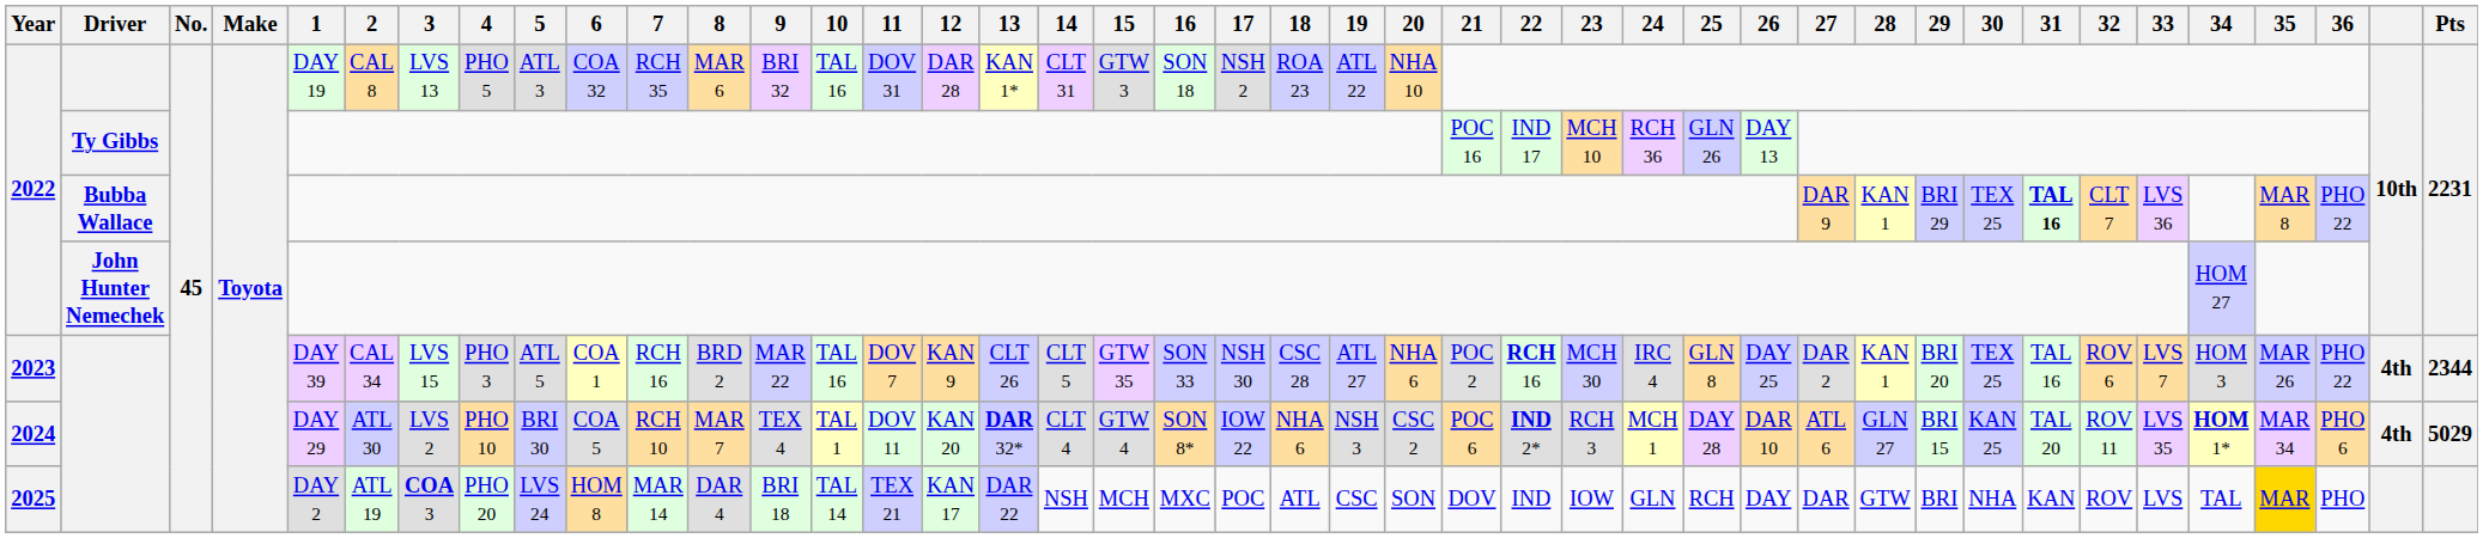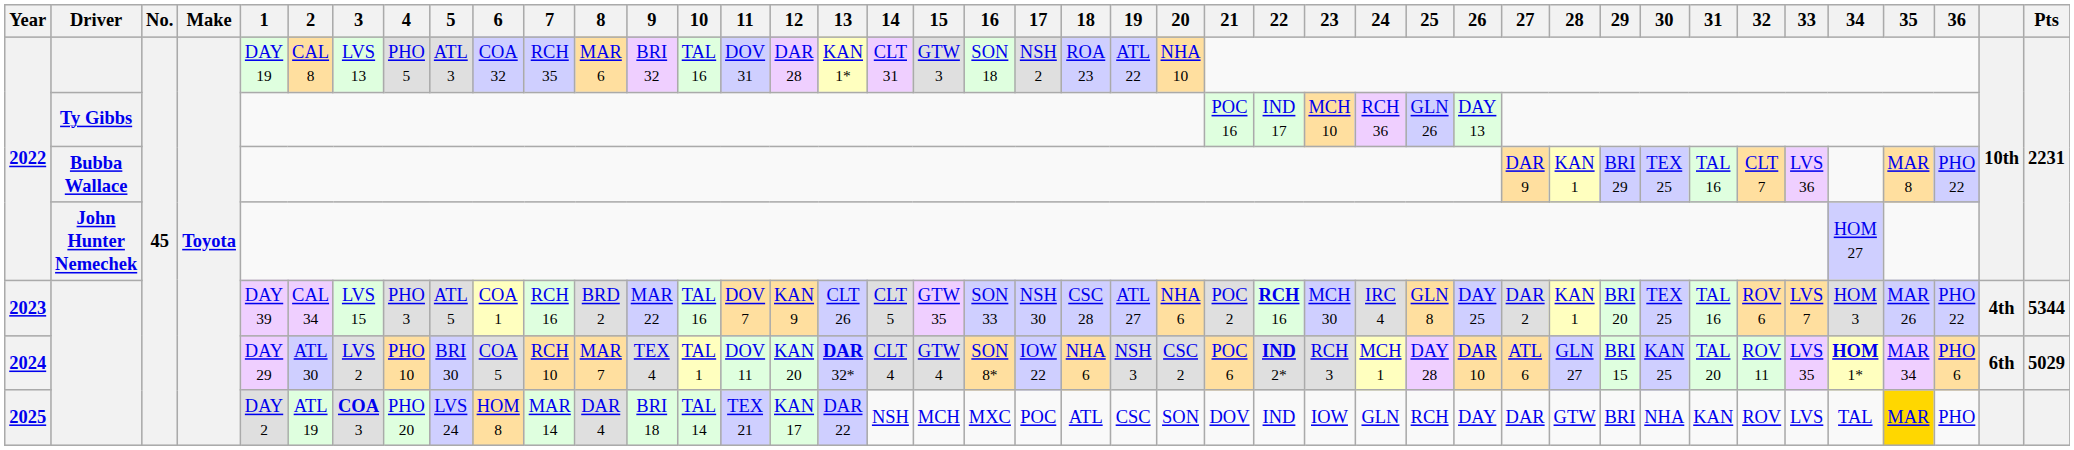 <table class="wikitable" style="text-align:center; font-size:75%">
 <tr>
 <th>Year</th>
 <th>Driver</th>
 <th>No.</th>
 <th>Make</th>
 <th>1</th>
 <th>2</th>
 <th>3</th>
 <th>4</th>
 <th>5</th>
 <th>6</th>
 <th>7</th>
 <th>8</th>
 <th>9</th>
 <th>10</th>
 <th>11</th>
 <th>12</th>
 <th>13</th>
 <th>14</th>
 <th>15</th>
 <th>16</th>
 <th>17</th>
 <th>18</th>
 <th>19</th>
 <th>20</th>
 <th>21</th>
 <th>22</th>
 <th>23</th>
 <th>24</th>
 <th>25</th>
 <th>26</th>
 <th>27</th>
 <th>28</th>
 <th>29</th>
 <th>30</th>
 <th>31</th>
 <th>32</th>
 <th>33</th>
 <th>34</th>
 <th>35</th>
 <th>36</th>
 <th></th>
 <th>Pts</th>
 </tr>
 <tr>
 <th rowspan=4><a href='#'>2022</a></th>
 <th rowspan=1></th>
 <th rowspan="7">45</th>
 <th rowspan="7"><a href='#'>Toyota</a></th>
 <td style="background:#DFFFDF;"><a href='#'>DAY</a><br><small>19</small></td>
 <td style="background:#FFDF9F;"><a href='#'>CAL</a><br><small>8</small></td>
 <td style="background:#DFFFDF;"><a href='#'>LVS</a><br><small>13</small></td>
 <td style="background:#DFDFDF;"><a href='#'>PHO</a><br><small>5</small></td>
 <td style="background:#DFDFDF;"><a href='#'>ATL</a><br><small>3</small></td>
 <td style="background:#CFCFFF;"><a href='#'>COA</a><br><small>32</small></td>
 <td style="background:#CFCFFF;"><a href='#'>RCH</a><br><small>35</small></td>
 <td style="background:#FFDF9F;"><a href='#'>MAR</a><br><small>6</small></td>
 <td style="background:#EFCFFF;"><a href='#'>BRI</a><br><small>32</small></td>
 <td style="background:#DFFFDF;"><a href='#'>TAL</a><br><small>16</small></td>
 <td style="background:#CFCFFF;"><a href='#'>DOV</a><br><small>31</small></td>
 <td style="background:#EFCFFF;"><a href='#'>DAR</a><br><small>28</small></td>
 <td style="background:#FFFFBF;"><a href='#'>KAN</a><br><small>1*</small></td>
 <td style="background:#EFCFFF;"><a href='#'>CLT</a><br><small>31</small></td>
 <td style="background:#DFDFDF;"><a href='#'>GTW</a><br><small>3</small></td>
 <td style="background:#DFFFDF;"><a href='#'>SON</a><br><small>18</small></td>
 <td style="background:#DFDFDF;"><a href='#'>NSH</a><br><small>2</small></td>
 <td style="background:#CFCFFF;"><a href='#'>ROA</a><br><small>23</small></td>
 <td style="background:#CFCFFF;"><a href='#'>ATL</a><br><small>22</small></td>
 <td style="background:#FFDF9F;"><a href='#'>NHA</a> <br><small>10</small></td>
 <td colspan="16"></td>
 <th rowspan=4>10th</th>
 <th rowspan=4>2231</th>
 </tr>
 <tr>
 <th><a href='#'>Ty Gibbs</a></th>
 <td colspan=20></td>
 <td style="background:#DFFFDF;"><a href='#'>POC</a> <br><small>16</small></td>
 <td style="background:#DFFFDF;"><a href='#'>IND</a> <br><small>17</small></td>
 <td style="background:#FFDF9F;"><a href='#'>MCH</a> <br><small>10</small></td>
 <td style="background:#EFCFFF;"><a href='#'>RCH</a> <br><small>36</small></td>
 <td style="background:#CFCFFF;"><a href='#'>GLN</a> <br><small>26</small></td>
 <td style="background:#DFFFDF;"><a href='#'>DAY</a><br><small>13</small></td>
 <td colspan="10"></td>
 </tr>
 <tr>
 <th><a href='#'>Bubba Wallace</a></th>
 <td colspan=26></td>
 <td style="background:#FFDF9F;"><a href='#'>DAR</a><br><small>9</small></td>
 <td style="background:#FFFFBF;"><a href='#'>KAN</a><br><small>1</small></td>
 <td style="background:#CFCFFF;"><a href='#'>BRI</a><br><small>29</small></td>
 <td style="background:#CFCFFF;"><a href='#'>TEX</a><br><small>25</small></td>
-<td style="background:#DFFFDF;"><strong><a href='#'>TAL</a><br><small>16</small></strong></td>
+<td style="background:#DFFFDF;"><a href='#'>TAL</a><br><small>16</small></td>
 <td style="background:#FFDF9F;"><a href='#'>CLT</a><br><small>7</small></td>
 <td style="background:#EFCFFF;"><a href='#'>LVS</a><br><small>36</small></td>
 <td></td>
 <td style="background:#FFDF9F;"><a href='#'>MAR</a><br><small>8</small></td>
 <td style="background:#CFCFFF;"><a href='#'>PHO</a><br><small>22</small></td>
 </tr>
 <tr>
 <th><a href='#'>John Hunter Nemechek</a></th>
 <td colspan=33></td>
 <td style="background:#CFCFFF;"><a href='#'>HOM</a><br><small>27</small></td>
 <td colspan=2></td>
 </tr>
 <tr>
 <th><a href='#'>2023</a></th>
 <th rowspan="3"></th>
 <td style="background:#EFCFFF;"><a href='#'>DAY</a><br><small>39</small></td>
 <td style="background:#EFCFFF;"><a href='#'>CAL</a><br><small>34</small></td>
 <td style="background:#DFFFDF;"><a href='#'>LVS</a><br><small>15</small></td>
 <td style="background:#DFDFDF;"><a href='#'>PHO</a><br><small>3</small></td>
 <td style="background:#DFDFDF;"><a href='#'>ATL</a><br><small>5</small></td>
 <td style="background:#FFFFBF;"><a href='#'>COA</a><br><small>1</small></td>
 <td style="background:#DFFFDF;"><a href='#'>RCH</a><br><small>16</small></td>
 <td style="background:#DFDFDF;"><a href='#'>BRD</a><br><small>2</small></td>
 <td style="background:#CFCFFF;"><a href='#'>MAR</a><br><small>22</small></td>
 <td style="background:#DFFFDF;"><a href='#'>TAL</a><br><small>16</small></td>
 <td style="background:#FFDF9F;"><a href='#'>DOV</a><br><small>7</small></td>
 <td style="background:#FFDF9F;"><a href='#'>KAN</a><br><small>9</small></td>
 <td style="background:#CFCFFF;"><a href='#'>CLT</a><br><small>26</small></td>
 <td style="background:#DFDFDF;"><a href='#'>CLT</a><br><small>5</small></td>
 <td style="background:#EFCFFF;"><a href='#'>GTW</a><br><small>35</small></td>
 <td style="background:#CFCFFF;"><a href='#'>SON</a><br><small>33</small></td>
 <td style="background:#CFCFFF;"><a href='#'>NSH</a><br><small>30</small></td>
 <td style="background:#CFCFFF;"><a href='#'>CSC</a><br><small>28</small></td>
 <td style="background:#CFCFFF;"><a href='#'>ATL</a><br><small>27</small></td>
 <td style="background:#FFDF9F;"><a href='#'>NHA</a><br><small>6</small></td>
 <td style="background:#DFDFDF;"><a href='#'>POC</a><br><small>2</small></td>
 <td style="background:#DFFFDF;"><strong><a href='#'>RCH</a></strong><br><small>16</small></td>
 <td style="background:#CFCFFF;"><a href='#'>MCH</a><br><small>30</small></td>
 <td style="background:#DFDFDF;"><a href='#'>IRC</a><br><small>4</small></td>
 <td style="background:#FFDF9F;"><a href='#'>GLN</a><br><small>8</small></td>
 <td style="background:#CFCFFF;"><a href='#'>DAY</a><br><small>25</small></td>
 <td style="background:#DFDFDF;"><a href='#'>DAR</a><br><small>2</small></td>
 <td style="background:#FFFFBF;"><a href='#'>KAN</a><br><small>1</small></td>
 <td style="background:#DFFFDF;"><a href='#'>BRI</a><br><small>20</small></td>
 <td style="background:#CFCFFF;"><a href='#'>TEX</a><br><small>25</small></td>
 <td style="background:#DFFFDF;"><a href='#'>TAL</a><br><small>16</small></td>
 <td style="background:#FFDF9F;"><a href='#'>ROV</a><br><small>6</small></td>
 <td style="background:#FFDF9F;"><a href='#'>LVS</a><br><small>7</small></td>
 <td style="background:#DFDFDF;"><a href='#'>HOM</a><br><small>3</small></td>
 <td style="background:#CFCFFF;"><a href='#'>MAR</a><br><small>26</small></td>
 <td style="background:#CFCFFF;"><a href='#'>PHO</a><br><small>22</small></td>
 <th>4th</th>
-<th>2344</th>
+<th>5344</th>
 </tr>
 <tr>
 <th><a href='#'>2024</a></th>
 <td style="background:#EFCFFF;"><a href='#'>DAY</a><br><small>29</small></td>
 <td style="background:#CFCFFF;"><a href='#'>ATL</a><br><small>30</small></td>
 <td style="background:#DFDFDF;"><a href='#'>LVS</a><br><small>2</small></td>
 <td style="background:#FFDF9F;"><a href='#'>PHO</a><br><small>10</small></td>
 <td style="background:#CFCFFF;"><a href='#'>BRI</a><br><small>30</small></td>
 <td style="background:#DFDFDF;"><a href='#'>COA</a><br><small>5</small></td>
 <td style="background:#FFDF9F;"><a href='#'>RCH</a><br><small>10</small></td>
 <td style="background:#FFDF9F;"><a href='#'>MAR</a><br><small>7</small></td>
 <td style="background:#DFDFDF;"><a href='#'>TEX</a><br><small>4</small></td>
 <td style="background:#FFFFBF;"><a href='#'>TAL</a><br><small>1</small></td>
 <td style="background:#DFFFDF;"><a href='#'>DOV</a><br><small>11</small></td>
 <td style="background:#DFFFDF;"><a href='#'>KAN</a><br><small>20</small></td>
 <td style="background:#CFCFFF;"><strong><a href='#'>DAR</a></strong> <br><small>32*</small></td>
 <td style="background:#DFDFDF;"><a href='#'>CLT</a><br><small>4</small></td>
 <td style="background:#DFDFDF;"><a href='#'>GTW</a><br><small>4</small></td>
 <td style="background:#FFDF9F;"><a href='#'>SON</a><br><small>8*</small></td>
 <td style="background:#CFCFFF;"><a href='#'>IOW</a><br><small>22</small></td>
 <td style="background:#FFDF9F;"><a href='#'>NHA</a><br><small>6</small></td>
 <td style="background:#DFDFDF;"><a href='#'>NSH</a><br><small>3</small></td>
 <td style="background:#DFDFDF;"><a href='#'>CSC</a><br><small>2</small></td>
 <td style="background:#FFDF9F;"><a href='#'>POC</a><br><small>6</small></td>
 <td style="background:#DFDFDF;"><strong><a href='#'>IND</a></strong><br><small>2*</small></td>
 <td style="background:#DFDFDF;"><a href='#'>RCH</a><br><small>3</small></td>
 <td style="background:#FFFFBF;"><a href='#'>MCH</a><br><small>1</small></td>
 <td style="background:#EFCFFF;"><a href='#'>DAY</a><br><small>28</small></td>
 <td style="background:#FFDF9F;"><a href='#'>DAR</a><br><small>10</small></td>
 <td style="background:#FFDF9F;"><a href='#'>ATL</a><br><small>6</small></td>
 <td style="background:#CFCFFF;"><a href='#'>GLN</a><br><small>27</small></td>
 <td style="background:#DFFFDF;"><a href='#'>BRI</a><br><small>15</small></td>
 <td style="background:#CFCFFF;"><a href='#'>KAN</a><br><small>25</small></td>
 <td style="background:#DFFFDF;"><a href='#'>TAL</a><br><small>20</small></td>
 <td style="background:#DFFFDF;"><a href='#'>ROV</a><br><small>11</small></td>
 <td style="background:#EFCFFF;"><a href='#'>LVS</a><br><small>35</small></td>
 <td style="background:#FFFFBF;"><strong><a href='#'>HOM</a></strong><br><small>1*</small></td>
 <td style="background:#EFCFFF;"><a href='#'>MAR</a><br><small>34</small></td>
 <td style="background:#FFDF9F;"><a href='#'>PHO</a><br><small>6</small></td>
-<th>4th</th>
+<th>6th</th>
 <th>5029</th>
 </tr>
 <tr>
 <th><a href='#'>2025</a></th>
 <td style="background:#DFDFDF;"><a href='#'>DAY</a><br><small>2</small></td>
 <td style="background:#DFFFDF;"><a href='#'>ATL</a><br><small>19</small></td>
 <td style="background:#DFDFDF;"><strong><a href='#'>COA</a></strong><br><small>3</small></td>
 <td style="background:#DFFFDF;"><a href='#'>PHO</a><br><small>20</small></td>
 <td style="background:#CFCFFF;"><a href='#'>LVS</a><br><small>24</small></td>
 <td style="background:#FFDF9F;"><a href='#'>HOM</a><br><small>8</small></td>
 <td style="background:#DFFFDF;"><a href='#'>MAR</a><br><small>14</small></td>
 <td style="background:#DFDFDF;"><a href='#'>DAR</a><br><small>4</small></td>
 <td style="background:#DFFFDF;"><a href='#'>BRI</a><br><small>18</small></td>
 <td style="background:#DFFFDF;"><a href='#'>TAL</a><br><small>14</small></td>
 <td style="background:#CFCFFF;"><a href='#'>TEX</a><br><small>21</small></td>
 <td style="background:#DFFFDF;"><a href='#'>KAN</a><br><small>17</small></td>
 <td style="background:#CFCFFF;"><a href='#'>DAR</a><br><small>22</small></td>
 <td><a href='#'>NSH</a></td>
 <td><a href='#'>MCH</a></td>
 <td><a href='#'>MXC</a></td>
 <td><a href='#'>POC</a></td>
 <td><a href='#'>ATL</a></td>
 <td><a href='#'>CSC</a></td>
 <td><a href='#'>SON</a></td>
 <td><a href='#'>DOV</a></td>
 <td><a href='#'>IND</a></td>
 <td><a href='#'>IOW</a></td>
 <td><a href='#'>GLN</a></td>
 <td><a href='#'>RCH</a></td>
 <td><a href='#'>DAY</a></td>
 <td><a href='#'>DAR</a></td>
 <td><a href='#'>GTW</a></td>
 <td><a href='#'>BRI</a></td>
 <td><a href='#'>NHA</a></td>
 <td><a href='#'>KAN</a></td>
 <td><a href='#'>ROV</a></td>
 <td><a href='#'>LVS</a></td>
 <td><a href='#'>TAL</a></td>
 <td style="background: gold;"><a href='#'>MAR</a></td>
 <td><a href='#'>PHO</a></td>
 <th></th>
 <th></th>
 </tr>
 </table>
